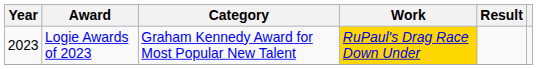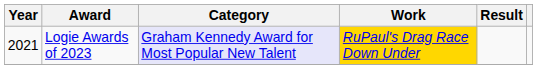 <table class="wikitable">
 <tr>
 <th>Year</th>
 <th>Award</th>
 <th>Category</th>
 <th>Work</th>
 <th>Result</th>
 <th></th>
 </tr>
 <tr>
-<td>2023</td>
+<td>2021</td>
 <td><a href='#'>Logie Awards of 2023</a></td>
-<td><a href='#'>Graham Kennedy Award for Most Popular New Talent</a></td>
+<td style="background: lavender;"><a href='#'>Graham Kennedy Award for Most Popular New Talent</a></td>
 <td style="background: gold;"><em><a href='#'>RuPaul's Drag Race Down Under</a></em></td>
 <td></td>
 <td></td>
 </tr>
 <tr>
 </tr>
 </table>
